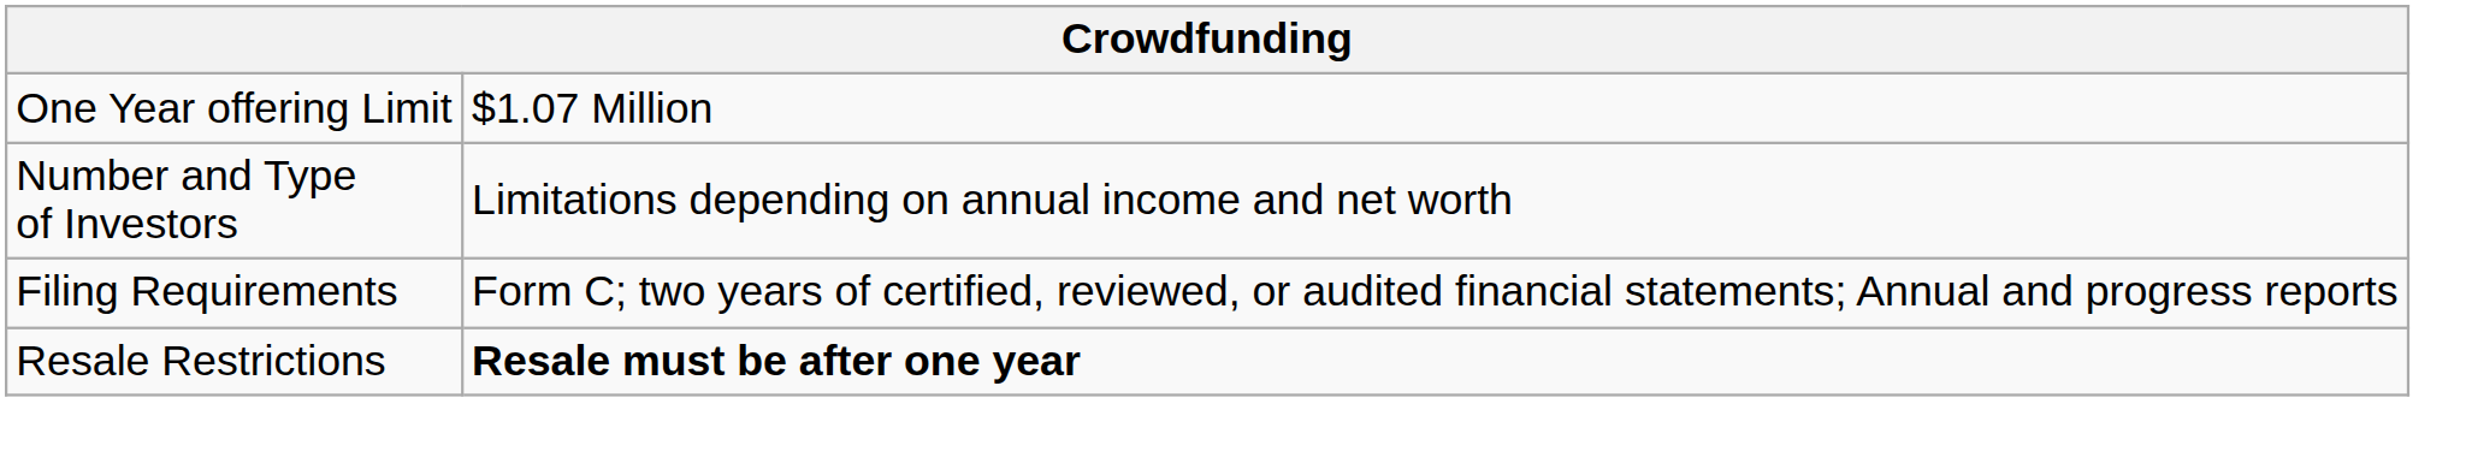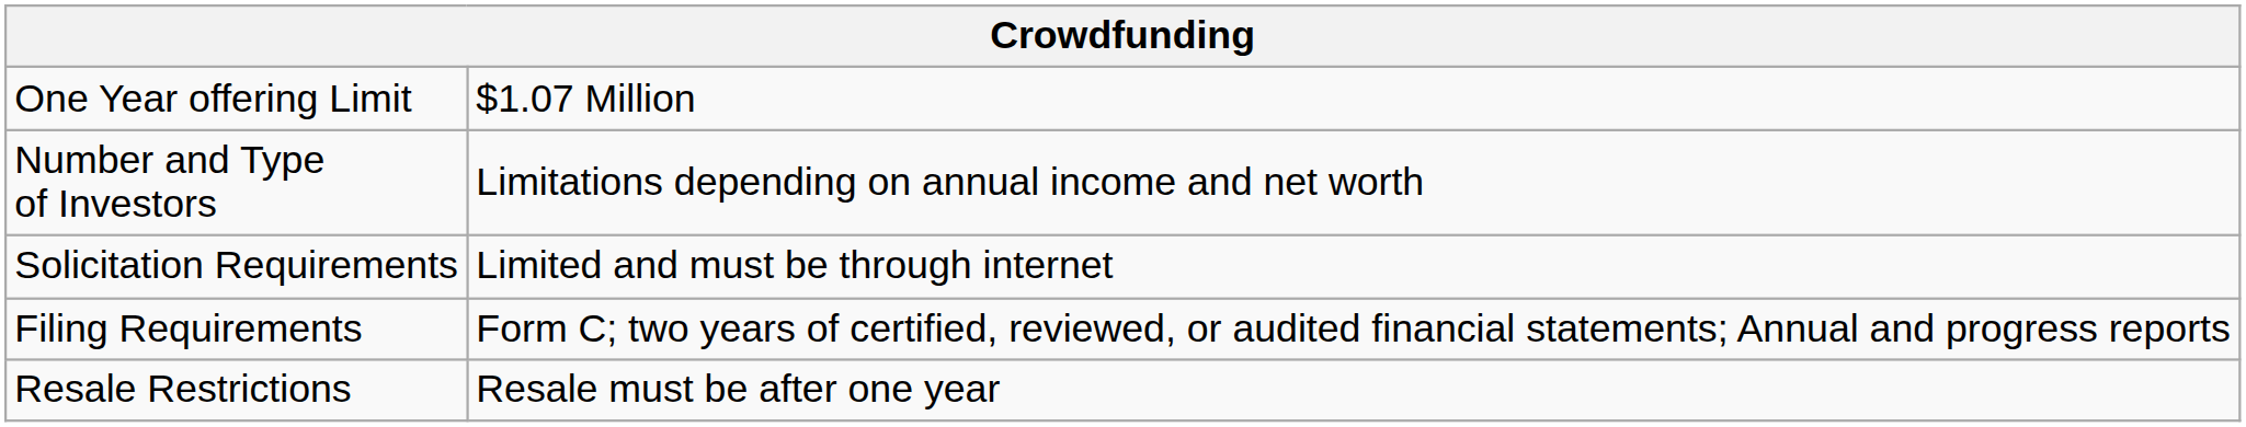 <table class="wikitable">
 <tr>
 <th colspan="2">Crowdfunding </th>
 </tr>
 <tr>
 <td>One Year offering Limit</td>
 <td>$1.07 Million</td>
 </tr>
 <tr>
 <td>Number and Type<br>of Investors</td>
 <td>Limitations depending on annual income and net worth</td>
 </tr>
 <tr>
+<td>Solicitation Requirements</td>
+<td>Limited and must be through internet</td>
+</tr>
+<tr>
 <td>Filing Requirements</td>
 <td>Form C; two years of certified, reviewed, or audited financial statements; Annual and progress reports</td>
 </tr>
 <tr>
 <td>Resale Restrictions</td>
-<td><strong>Resale must be after one year</strong></td>
+<td>Resale must be after one year</td>
 </tr>
 </table>
